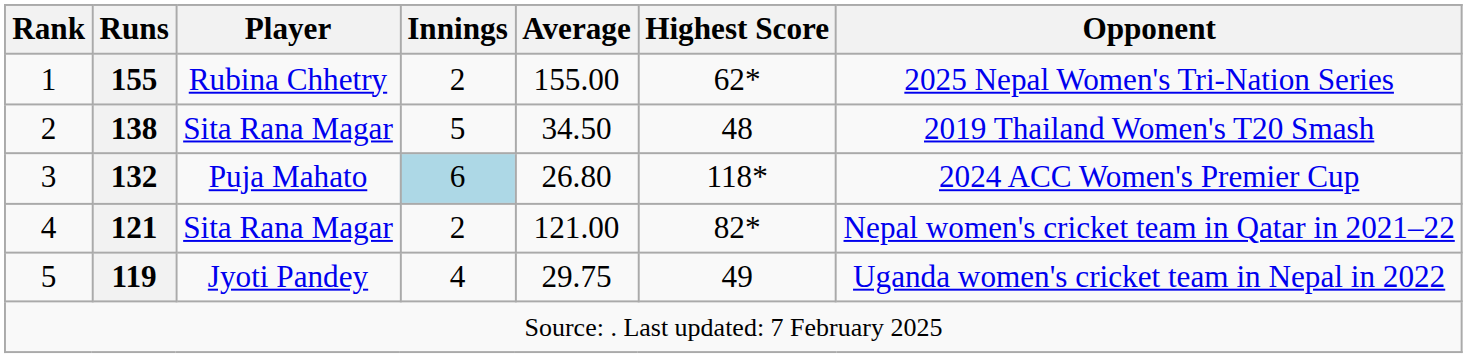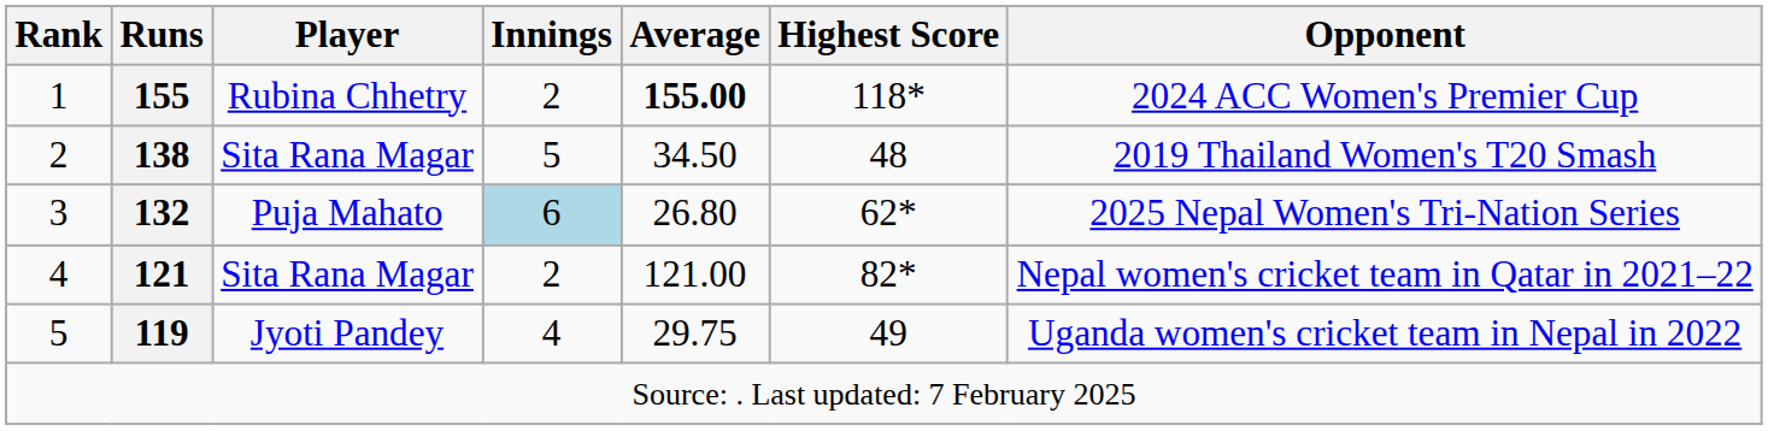 <table class="wikitable" style="text-align: center;">
 <tr>
 <th>Rank</th>
 <th>Runs</th>
 <th>Player</th>
 <th>Innings</th>
 <th>Average</th>
 <th>Highest Score</th>
 <th>Opponent</th>
 </tr>
 <tr>
 <td>1</td>
 <th>155</th>
 <td><a href='#'>Rubina Chhetry</a></td>
 <td>2</td>
-<td>155.00</td>
-<td>62*</td>
-<td><a href='#'>2025 Nepal Women's Tri-Nation Series</a></td>
+<td><strong>155.00</strong></td>
+<td>118*</td>
+<td><a href='#'>2024 ACC Women's Premier Cup</a></td>
 </tr>
 <tr>
 <td>2</td>
 <th>138</th>
 <td><a href='#'>Sita Rana Magar</a></td>
 <td>5</td>
 <td>34.50</td>
 <td>48</td>
 <td><a href='#'>2019 Thailand Women's T20 Smash</a></td>
 </tr>
 <tr>
 <td>3</td>
 <th>132</th>
 <td><a href='#'>Puja Mahato</a></td>
 <td style="background: lightblue;">6</td>
 <td>26.80</td>
-<td>118*</td>
-<td><a href='#'>2024 ACC Women's Premier Cup</a></td>
+<td>62*</td>
+<td><a href='#'>2025 Nepal Women's Tri-Nation Series</a></td>
 </tr>
 <tr>
 <td>4</td>
 <th>121</th>
 <td><a href='#'>Sita Rana Magar</a></td>
 <td>2</td>
 <td>121.00</td>
 <td>82*</td>
 <td><a href='#'>Nepal women's cricket team in Qatar in 2021–22</a></td>
 </tr>
 <tr>
 <td>5</td>
 <th>119</th>
 <td><a href='#'>Jyoti Pandey</a></td>
 <td>4</td>
 <td>29.75</td>
 <td>49</td>
 <td><a href='#'>Uganda women's cricket team in Nepal in 2022</a></td>
 </tr>
 <tr>
 <td colspan="7"><small>Source: . Last updated: 7 February 2025</small></td>
 </tr>
 </table>
